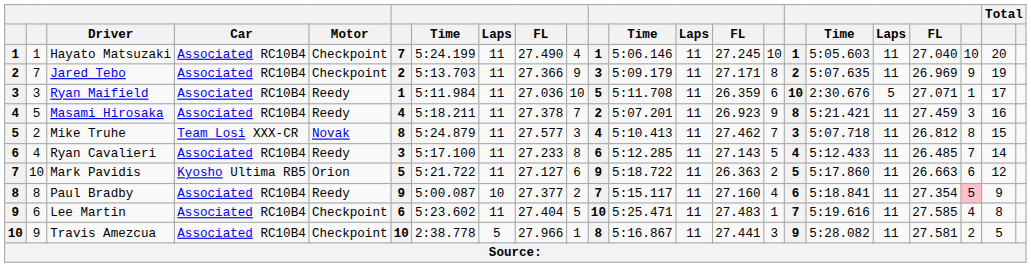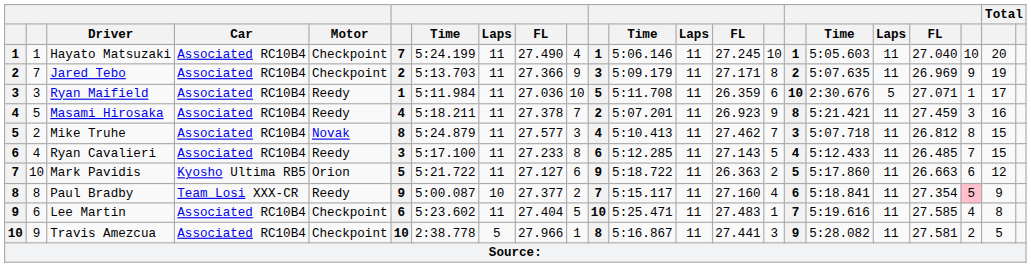 <table class="wikitable" style="font-size:85%;">
 <tr>
 <th colspan="5"></th>
 <th colspan="5" style="text-align:center;"></th>
 <th colspan="5" style="text-align:center;"></th>
 <th colspan="5" style="text-align:center;"></th>
 <th colspan="2" style="text-align:center;">Total</th>
 </tr>
 <tr>
 <th style="text-align:center;"></th>
 <th style="text-align:center;"></th>
 <th style="text-align:center;">Driver</th>
 <th style="text-align:center;">Car</th>
 <th style="text-align:center;">Motor</th>
 <th style="text-align:center;"></th>
 <th style="text-align:center;">Time</th>
 <th style="text-align:center;">Laps</th>
 <th style="text-align:center;">FL</th>
 <th style="text-align:center;"></th>
 <th style="text-align:center;"></th>
 <th style="text-align:center;">Time</th>
 <th style="text-align:center;">Laps</th>
 <th style="text-align:center;">FL</th>
 <th style="text-align:center;"></th>
 <th style="text-align:center;"></th>
 <th style="text-align:center;">Time</th>
 <th style="text-align:center;">Laps</th>
 <th style="text-align:center;">FL</th>
 <th style="text-align:center;"></th>
 <th style="text-align:center;"></th>
 <th style="text-align:center;"></th>
 </tr>
 <tr>
 <th style="text-align:center;">1</th>
 <td style="text-align:center;">1</td>
 <td> Hayato Matsuzaki</td>
 <td><a href='#'>Associated</a> RC10B4</td>
 <td>Checkpoint</td>
 <th style="text-align:center;">7</th>
 <td style="text-align:center;">5:24.199</td>
 <td style="text-align:center;">11</td>
 <td style="text-align:center;">27.490</td>
 <td style="text-align:center;">4</td>
 <th style="text-align:center;">1</th>
 <td style="text-align:center;">5:06.146</td>
 <td style="text-align:center;">11</td>
 <td style="text-align:center;">27.245</td>
 <td style="text-align:center;">10</td>
 <th style="text-align:center;">1</th>
 <td style="text-align:center;">5:05.603</td>
 <td style="text-align:center;">11</td>
 <td style="text-align:center;">27.040</td>
 <td style="text-align:center;">10</td>
 <td style="text-align:center;">20</td>
 <td style="text-align:center;"></td>
 </tr>
 <tr>
 <th style="text-align:center;">2</th>
 <td style="text-align:center;">7</td>
 <td> <a href='#'>Jared Tebo</a></td>
 <td><a href='#'>Associated</a> RC10B4</td>
 <td>Checkpoint</td>
 <th style="text-align:center;">2</th>
 <td style="text-align:center;">5:13.703</td>
 <td style="text-align:center;">11</td>
 <td style="text-align:center;">27.366</td>
 <td style="text-align:center;">9</td>
 <th style="text-align:center;">3</th>
 <td style="text-align:center;">5:09.179</td>
 <td style="text-align:center;">11</td>
 <td style="text-align:center;">27.171</td>
 <td style="text-align:center;">8</td>
 <th style="text-align:center;">2</th>
 <td style="text-align:center;">5:07.635</td>
 <td style="text-align:center;">11</td>
 <td style="text-align:center;">26.969</td>
 <td style="text-align:center;">9</td>
 <td style="text-align:center;">19</td>
 <td style="text-align:center;"></td>
 </tr>
 <tr>
 <th style="text-align:center;">3</th>
 <td style="text-align:center;">3</td>
 <td> <a href='#'>Ryan Maifield</a></td>
 <td><a href='#'>Associated</a> RC10B4</td>
 <td>Reedy</td>
 <th style="text-align:center;">1</th>
 <td style="text-align:center;">5:11.984</td>
 <td style="text-align:center;">11</td>
 <td style="text-align:center;">27.036</td>
 <td style="text-align:center;">10</td>
 <th style="text-align:center;">5</th>
 <td style="text-align:center;">5:11.708</td>
 <td style="text-align:center;">11</td>
 <td style="text-align:center;">26.359</td>
 <td style="text-align:center;">6</td>
 <th style="text-align:center;">10</th>
 <td style="text-align:center;">2:30.676</td>
 <td style="text-align:center;">5</td>
 <td style="text-align:center;">27.071</td>
 <td style="text-align:center;">1</td>
 <td style="text-align:center;">17</td>
 <td style="text-align:center;"></td>
 </tr>
 <tr>
 <th style="text-align:center;">4</th>
 <td style="text-align:center;">5</td>
 <td> <a href='#'>Masami Hirosaka</a></td>
 <td><a href='#'>Associated</a> RC10B4</td>
 <td>Reedy</td>
 <th style="text-align:center;">4</th>
 <td style="text-align:center;">5:18.211</td>
 <td style="text-align:center;">11</td>
 <td style="text-align:center;">27.378</td>
 <td style="text-align:center;">7</td>
 <th style="text-align:center;">2</th>
 <td style="text-align:center;">5:07.201</td>
 <td style="text-align:center;">11</td>
 <td style="text-align:center;">26.923</td>
 <td style="text-align:center;">9</td>
 <th style="text-align:center;">8</th>
 <td style="text-align:center;">5:21.421</td>
 <td style="text-align:center;">11</td>
 <td style="text-align:center;">27.459</td>
 <td style="text-align:center;">3</td>
 <td style="text-align:center;">16</td>
 <td style="text-align:center;"></td>
 </tr>
 <tr>
 <th style="text-align:center;">5</th>
 <td style="text-align:center;">2</td>
 <td> Mike Truhe</td>
-<td><a href='#'>Team Losi</a> XXX-CR</td>
+<td><a href='#'>Associated</a> RC10B4</td>
 <td><a href='#'>Novak</a></td>
 <th style="text-align:center;">8</th>
 <td style="text-align:center;">5:24.879</td>
 <td style="text-align:center;">11</td>
 <td style="text-align:center;">27.577</td>
 <td style="text-align:center;">3</td>
 <th style="text-align:center;">4</th>
 <td style="text-align:center;">5:10.413</td>
 <td style="text-align:center;">11</td>
 <td style="text-align:center;">27.462</td>
 <td style="text-align:center;">7</td>
 <th style="text-align:center;">3</th>
 <td style="text-align:center;">5:07.718</td>
 <td style="text-align:center;">11</td>
 <td style="text-align:center;">26.812</td>
 <td style="text-align:center;">8</td>
 <td style="text-align:center;">15</td>
 <td style="text-align:center;"></td>
 </tr>
 <tr>
 <th style="text-align:center;">6</th>
 <td style="text-align:center;">4</td>
 <td> Ryan Cavalieri</td>
 <td><a href='#'>Associated</a> RC10B4</td>
 <td>Reedy</td>
 <th style="text-align:center;">3</th>
 <td style="text-align:center;">5:17.100</td>
 <td style="text-align:center;">11</td>
 <td style="text-align:center;">27.233</td>
 <td style="text-align:center;">8</td>
 <th style="text-align:center;">6</th>
 <td style="text-align:center;">5:12.285</td>
 <td style="text-align:center;">11</td>
 <td style="text-align:center;">27.143</td>
 <td style="text-align:center;">5</td>
 <th style="text-align:center;">4</th>
 <td style="text-align:center;">5:12.433</td>
 <td style="text-align:center;">11</td>
 <td style="text-align:center;">26.485</td>
 <td style="text-align:center;">7</td>
-<td style="text-align:center;">14</td>
+<td style="text-align:center;">15</td>
 <td style="text-align:center;"></td>
 </tr>
 <tr>
 <th style="text-align:center;">7</th>
 <td style="text-align:center;">10</td>
 <td> Mark Pavidis</td>
 <td><a href='#'>Kyosho</a> Ultima RB5</td>
 <td>Orion</td>
 <th style="text-align:center;">5</th>
 <td style="text-align:center;">5:21.722</td>
 <td style="text-align:center;">11</td>
 <td style="text-align:center;">27.127</td>
 <td style="text-align:center;">6</td>
 <th style="text-align:center;">9</th>
 <td style="text-align:center;">5:18.722</td>
 <td style="text-align:center;">11</td>
 <td style="text-align:center;">26.363</td>
 <td style="text-align:center;">2</td>
 <th style="text-align:center;">5</th>
 <td style="text-align:center;">5:17.860</td>
 <td style="text-align:center;">11</td>
 <td style="text-align:center;">26.663</td>
 <td style="text-align:center;">6</td>
 <td style="text-align:center;">12</td>
 <td style="text-align:center;"></td>
 </tr>
 <tr>
 <th style="text-align:center;">8</th>
 <td style="text-align:center;">8</td>
 <td> Paul Bradby</td>
-<td><a href='#'>Associated</a> RC10B4</td>
+<td><a href='#'>Team Losi</a> XXX-CR</td>
 <td>Reedy</td>
 <th style="text-align:center;">9</th>
 <td style="text-align:center;">5:00.087</td>
 <td style="text-align:center;">10</td>
 <td style="text-align:center;">27.377</td>
 <td style="text-align:center;">2</td>
 <th style="text-align:center;">7</th>
 <td style="text-align:center;">5:15.117</td>
 <td style="text-align:center;">11</td>
 <td style="text-align:center;">27.160</td>
 <td style="text-align:center;">4</td>
 <th style="text-align:center;">6</th>
 <td style="text-align:center;">5:18.841</td>
 <td style="text-align:center;">11</td>
 <td style="text-align:center;">27.354</td>
 <td style="background: pink; text-align:center;">5</td>
 <td style="text-align:center;">9</td>
 <td style="text-align:center;"></td>
 </tr>
 <tr>
 <th style="text-align:center;">9</th>
 <td style="text-align:center;">6</td>
 <td> Lee Martin</td>
 <td><a href='#'>Associated</a> RC10B4</td>
 <td>Checkpoint</td>
 <th style="text-align:center;">6</th>
 <td style="text-align:center;">5:23.602</td>
 <td style="text-align:center;">11</td>
 <td style="text-align:center;">27.404</td>
 <td style="text-align:center;">5</td>
 <th style="text-align:center;">10</th>
 <td style="text-align:center;">5:25.471</td>
 <td style="text-align:center;">11</td>
 <td style="text-align:center;">27.483</td>
 <td style="text-align:center;">1</td>
 <th style="text-align:center;">7</th>
 <td style="text-align:center;">5:19.616</td>
 <td style="text-align:center;">11</td>
 <td style="text-align:center;">27.585</td>
 <td style="text-align:center;">4</td>
 <td style="text-align:center;">8</td>
 <td style="text-align:center;"></td>
 </tr>
 <tr>
 <th style="text-align:center;">10</th>
 <td style="text-align:center;">9</td>
 <td> Travis Amezcua</td>
 <td><a href='#'>Associated</a> RC10B4</td>
 <td>Checkpoint</td>
 <th style="text-align:center;">10</th>
 <td style="text-align:center;">2:38.778</td>
 <td style="text-align:center;">5</td>
 <td style="text-align:center;">27.966</td>
 <td style="text-align:center;">1</td>
 <th style="text-align:center;">8</th>
 <td style="text-align:center;">5:16.867</td>
 <td style="text-align:center;">11</td>
 <td style="text-align:center;">27.441</td>
 <td style="text-align:center;">3</td>
 <th style="text-align:center;">9</th>
 <td style="text-align:center;">5:28.082</td>
 <td style="text-align:center;">11</td>
 <td style="text-align:center;">27.581</td>
 <td style="text-align:center;">2</td>
 <td style="text-align:center;">5</td>
 <td style="text-align:center;"></td>
 </tr>
 <tr>
 <th style="background:#f2f3f4;" colspan="22">Source:</th>
 </tr>
 </table>
